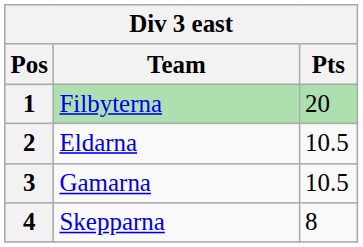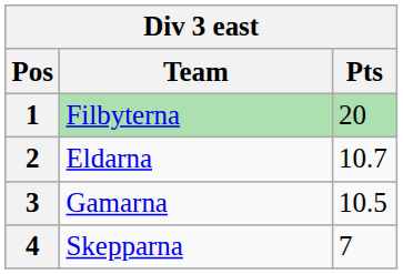 <table class="wikitable">
 <tr>
 <th colspan="3">Div 3 east</th>
 </tr>
 <tr>
 <th width=20>Pos</th>
 <th width=150>Team</th>
 <th width=30>Pts</th>
 </tr>
 <tr style="background:#ACE1AF;">
 <th>1</th>
 <td><a href='#'>Filbyterna</a></td>
 <td>20</td>
 </tr>
 <tr>
 <th>2</th>
 <td><a href='#'>Eldarna</a></td>
-<td>10.5</td>
+<td>10.7</td>
 </tr>
 <tr>
 <th>3</th>
 <td><a href='#'>Gamarna</a></td>
 <td>10.5</td>
 </tr>
 <tr>
 <th>4</th>
 <td><a href='#'>Skepparna</a></td>
-<td>8</td>
+<td>7</td>
 </tr>
 </table>
